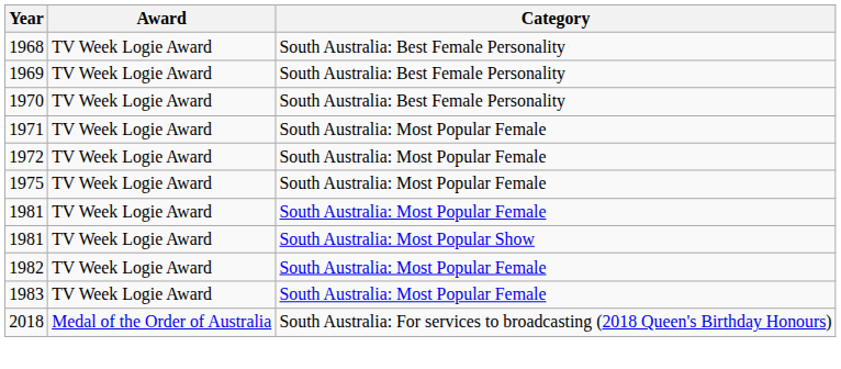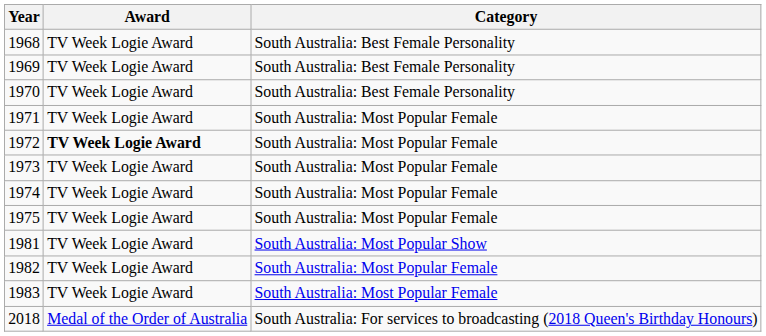 <table class="wikitable">
 <tr>
 <th>Year</th>
 <th>Award</th>
 <th>Category</th>
 </tr>
 <tr>
 <td>1968</td>
 <td>TV Week Logie Award</td>
 <td>South Australia: Best Female Personality</td>
 </tr>
 <tr>
 <td>1969</td>
 <td>TV Week Logie Award</td>
 <td>South Australia: Best Female Personality</td>
 </tr>
 <tr>
 <td>1970</td>
 <td>TV Week Logie Award</td>
 <td>South Australia: Best Female Personality</td>
 </tr>
 <tr>
 <td>1971</td>
 <td>TV Week Logie Award</td>
 <td>South Australia: Most Popular Female</td>
 </tr>
 <tr>
 <td>1972</td>
+<td><strong>TV Week Logie Award</strong></td>
+<td>South Australia: Most Popular Female</td>
+</tr>
+<tr>
+<td>1973</td>
+<td>TV Week Logie Award</td>
+<td>South Australia: Most Popular Female</td>
+</tr>
+<tr>
+<td>1974</td>
 <td>TV Week Logie Award</td>
 <td>South Australia: Most Popular Female</td>
 </tr>
 <tr>
 <td>1975</td>
 <td>TV Week Logie Award</td>
 <td>South Australia: Most Popular Female</td>
-</tr>
-<tr>
-<td>1981</td>
-<td>TV Week Logie Award</td>
-<td><a href='#'>South Australia: Most Popular Female</a></td>
 </tr>
 <tr>
 <td>1981</td>
 <td>TV Week Logie Award</td>
 <td><a href='#'> South Australia: Most Popular Show</a></td>
 </tr>
 <tr>
 <td>1982</td>
 <td>TV Week Logie Award</td>
 <td><a href='#'> South Australia: Most Popular Female</a></td>
 </tr>
 <tr>
 <td>1983</td>
 <td>TV Week Logie Award</td>
 <td><a href='#'> South Australia: Most Popular Female</a></td>
 </tr>
 <tr>
 <td>2018</td>
 <td><a href='#'>Medal of the Order of Australia</a></td>
 <td General Division>South Australia: For services to broadcasting (<a href='#'>2018 Queen's Birthday Honours</a>)</td>
 </tr>
 </table>
